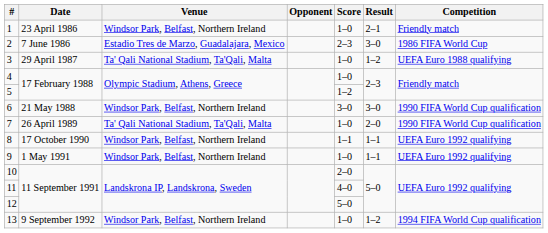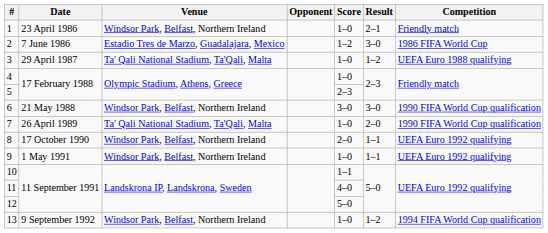 <table class="wikitable collapsible collapsed">
 <tr>
 <th>#</th>
 <th>Date</th>
 <th>Venue</th>
 <th>Opponent</th>
 <th>Score</th>
 <th>Result</th>
 <th>Competition</th>
 </tr>
 <tr>
 <td>1</td>
 <td>23 April 1986</td>
 <td><a href='#'>Windsor Park</a>, <a href='#'>Belfast</a>, Northern Ireland</td>
 <td></td>
 <td>1–0</td>
 <td>2–1</td>
 <td><a href='#'>Friendly match</a></td>
 </tr>
 <tr>
 <td>2</td>
 <td>7 June 1986</td>
 <td><a href='#'>Estadio Tres de Marzo</a>, <a href='#'>Guadalajara</a>, <a href='#'>Mexico</a></td>
 <td></td>
-<td>2–3</td>
+<td>1–2</td>
 <td>3–0</td>
 <td><a href='#'>1986 FIFA World Cup</a></td>
 </tr>
 <tr>
 <td>3</td>
 <td>29 April 1987</td>
 <td><a href='#'>Ta' Qali National Stadium</a>, <a href='#'>Ta'Qali</a>, <a href='#'>Malta</a></td>
 <td></td>
 <td>1–0</td>
 <td>1–2</td>
 <td><a href='#'>UEFA Euro 1988 qualifying</a></td>
 </tr>
 <tr>
 <td>4</td>
 <td rowspan=2>17 February 1988</td>
 <td rowspan=2><a href='#'>Olympic Stadium</a>, <a href='#'>Athens</a>, <a href='#'>Greece</a></td>
 <td rowspan=2></td>
 <td>1–0</td>
 <td rowspan=2>2–3</td>
 <td rowspan=2><a href='#'>Friendly match</a></td>
 </tr>
 <tr>
 <td>5</td>
-<td>1–2</td>
+<td>2–3</td>
 </tr>
 <tr>
 <td>6</td>
 <td>21 May 1988</td>
 <td><a href='#'>Windsor Park</a>, <a href='#'>Belfast</a>, Northern Ireland</td>
 <td></td>
 <td>3–0</td>
 <td>3–0</td>
 <td><a href='#'>1990 FIFA World Cup qualification</a></td>
 </tr>
 <tr>
 <td>7</td>
 <td>26 April 1989</td>
 <td><a href='#'>Ta' Qali National Stadium</a>, <a href='#'>Ta'Qali</a>, <a href='#'>Malta</a></td>
 <td></td>
 <td>1–0</td>
 <td>2–0</td>
 <td><a href='#'>1990 FIFA World Cup qualification</a></td>
 </tr>
 <tr>
 <td>8</td>
 <td>17 October 1990</td>
 <td><a href='#'>Windsor Park</a>, <a href='#'>Belfast</a>, Northern Ireland</td>
 <td></td>
-<td>1–1</td>
+<td>2–0</td>
 <td>1–1</td>
 <td><a href='#'>UEFA Euro 1992 qualifying</a></td>
 </tr>
 <tr>
 <td>9</td>
 <td>1 May 1991</td>
 <td><a href='#'>Windsor Park</a>, <a href='#'>Belfast</a>, Northern Ireland</td>
 <td></td>
 <td>1–0</td>
 <td>1–1</td>
 <td><a href='#'>UEFA Euro 1992 qualifying</a></td>
 </tr>
 <tr>
 <td>10</td>
 <td rowspan=3>11 September 1991</td>
 <td rowspan=3><a href='#'>Landskrona IP</a>, <a href='#'>Landskrona</a>, <a href='#'>Sweden</a></td>
 <td rowspan=3></td>
-<td>2–0</td>
+<td>1–1</td>
 <td rowspan=3>5–0</td>
 <td rowspan=3><a href='#'>UEFA Euro 1992 qualifying</a></td>
 </tr>
 <tr>
 <td>11</td>
 <td>4–0</td>
 </tr>
 <tr>
 <td>12</td>
 <td>5–0</td>
 </tr>
 <tr>
 <td>13</td>
 <td>9 September 1992</td>
 <td><a href='#'>Windsor Park</a>, <a href='#'>Belfast</a>, Northern Ireland</td>
 <td></td>
 <td>1–0</td>
 <td>1–2</td>
 <td><a href='#'>1994 FIFA World Cup qualification</a></td>
 </tr>
 </table>
